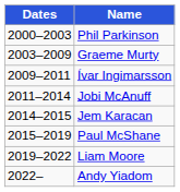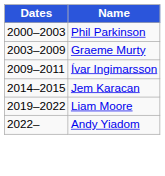 <table class="wikitable">
 <tr>
 <th style="color:white; background:#2B55DB;">Dates</th>
 <th style="color:white; background:#2B55DB;">Name</th>
 </tr>
 <tr>
 <td>2000–2003</td>
 <td> <a href='#'>Phil Parkinson</a></td>
 </tr>
 <tr>
 <td>2003–2009</td>
 <td> <a href='#'>Graeme Murty</a></td>
 </tr>
 <tr>
 <td>2009–2011</td>
 <td> <a href='#'>Ívar Ingimarsson</a></td>
 </tr>
 <tr>
-<td>2011–2014</td>
-<td> <a href='#'>Jobi McAnuff</a></td>
-</tr>
-<tr>
 <td>2014–2015</td>
 <td> <a href='#'>Jem Karacan</a></td>
-</tr>
-<tr>
-<td>2015–2019</td>
-<td> <a href='#'>Paul McShane</a></td>
 </tr>
 <tr>
 <td>2019–2022</td>
 <td> <a href='#'>Liam Moore</a></td>
 </tr>
 <tr>
 <td>2022–</td>
 <td> <a href='#'>Andy Yiadom</a></td>
 </tr>
 </table>
